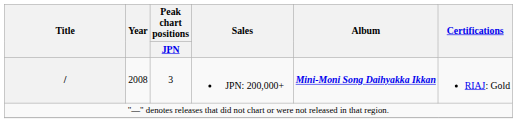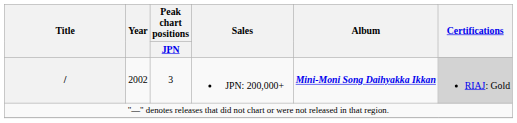 <table class="wikitable plainrowheaders" style="text-align:center;">
 <tr>
 <th rowspan="2" style="width:12em;">Title</th>
 <th rowspan="2">Year</th>
 <th colspan="1">Peak chart positions</th>
 <th rowspan="2" style="width:10em;">Sales</th>
 <th rowspan="2">Album</th>
 <th scope="col" rowspan="2"><a href='#'>Certifications</a></th>
 </tr>
 <tr>
 <th width="30"><a href='#'>JPN</a></th>
 </tr>
 <tr>
 <th scope="row"> / <br></th>
-<td>2008</td>
+<td>2002</td>
 <td>3</td>
 <td><br><ul><li>JPN: 200,000+</li></ul></td>
 <td><strong><em><a href='#'>Mini-Moni Song Daihyakka Ikkan</a></em></strong></td>
-<td><br><ul><li><a href='#'>RIAJ</a>: Gold</li></ul></td>
+<td style="background: lightgrey;"><br><ul><li><a href='#'>RIAJ</a>: Gold</li></ul></td>
 </tr>
 <tr>
 <td colspan="6" style="font-size:90%;">"—" denotes releases that did not chart or were not released in that region.</td>
 </tr>
 <tr>
 </tr>
 </table>
